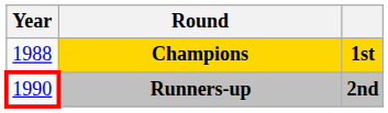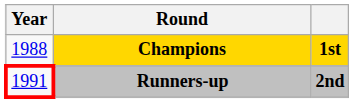 <table class="wikitable" style="text-align: center; font-size:90%">
 <tr>
 <th>Year</th>
 <th style="width:200px">Round</th>
 <th></th>
 </tr>
 <tr>
 <td><a href='#'>1988</a></td>
 <td bgcolor=Gold><strong>Champions</strong></td>
 <td bgcolor=Gold><strong>1st</strong></td>
 </tr>
 <tr>
-<td style="border: 3px solid red"><a href='#'>1990</a></td>
+<td style="border: 3px solid red"><a href='#'>1991</a></td>
 <td bgcolor=Silver><strong>Runners-up</strong></td>
 <td bgcolor=Silver><strong>2nd</strong></td>
 </tr>
 </table>
